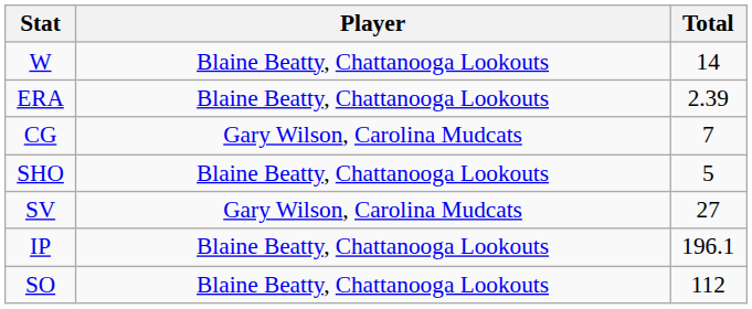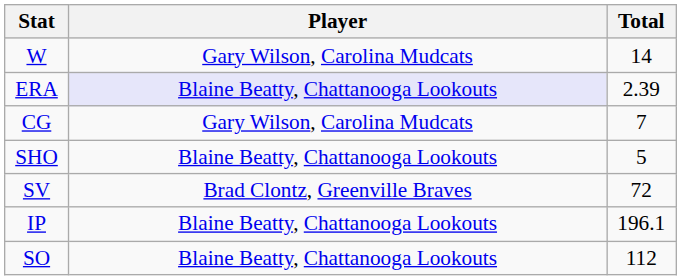 <table class="wikitable" width="40%" style="text-align:center;">
 <tr>
 <th width="5%">Stat</th>
 <th width="60%">Player</th>
 <th width="5%">Total</th>
 </tr>
 <tr>
 <td><a href='#'>W</a></td>
-<td><a href='#'>Blaine Beatty</a>, <a href='#'>Chattanooga Lookouts</a></td>
+<td><a href='#'>Gary Wilson</a>, <a href='#'>Carolina Mudcats</a></td>
 <td>14</td>
 </tr>
 <tr>
 <td><a href='#'>ERA</a></td>
-<td><a href='#'>Blaine Beatty</a>, <a href='#'>Chattanooga Lookouts</a></td>
+<td style="background: lavender;"><a href='#'>Blaine Beatty</a>, <a href='#'>Chattanooga Lookouts</a></td>
 <td>2.39</td>
 </tr>
 <tr>
 <td><a href='#'>CG</a></td>
 <td><a href='#'>Gary Wilson</a>, <a href='#'>Carolina Mudcats</a></td>
 <td>7</td>
 </tr>
 <tr>
 <td><a href='#'>SHO</a></td>
 <td><a href='#'>Blaine Beatty</a>, <a href='#'>Chattanooga Lookouts</a></td>
 <td>5</td>
 </tr>
 <tr>
 <td><a href='#'>SV</a></td>
-<td><a href='#'>Gary Wilson</a>, <a href='#'>Carolina Mudcats</a></td>
-<td>27</td>
+<td><a href='#'>Brad Clontz</a>, <a href='#'>Greenville Braves</a></td>
+<td>72</td>
 </tr>
 <tr>
 <td><a href='#'>IP</a></td>
 <td><a href='#'>Blaine Beatty</a>, <a href='#'>Chattanooga Lookouts</a></td>
 <td>196.1</td>
 </tr>
 <tr>
 <td><a href='#'>SO</a></td>
 <td><a href='#'>Blaine Beatty</a>, <a href='#'>Chattanooga Lookouts</a></td>
 <td>112</td>
 </tr>
 </table>
